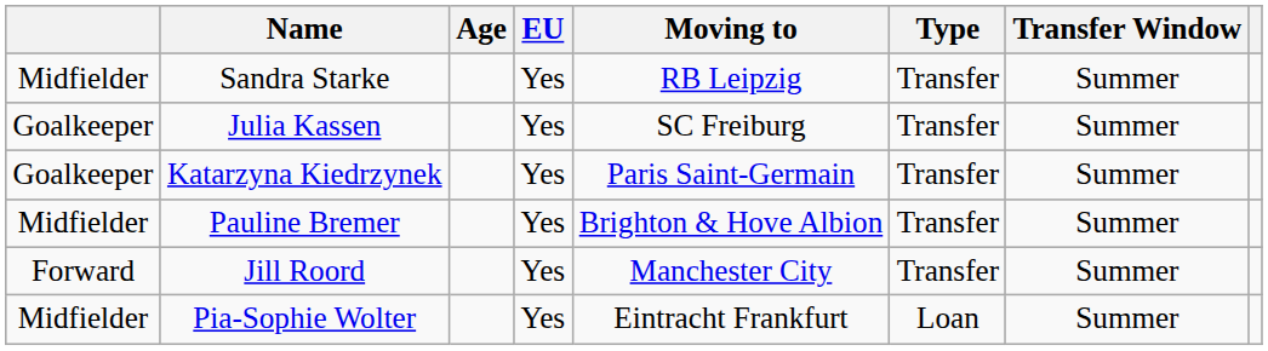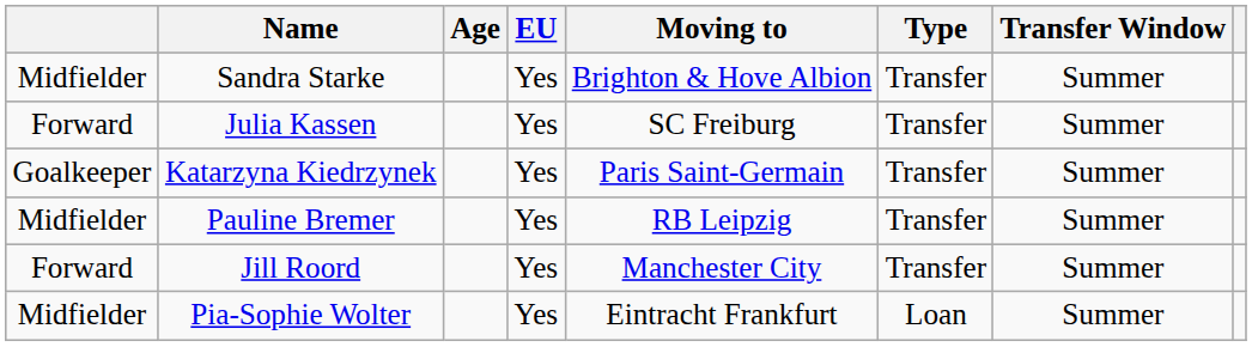 <table class="wikitable" Style="text-align: center">
 <tr>
 <th></th>
 <th>Name</th>
 <th>Age</th>
 <th><a href='#'>EU</a></th>
 <th>Moving to</th>
 <th>Type</th>
 <th>Transfer Window</th>
 <th></th>
 </tr>
 <tr>
 <td>Midfielder</td>
 <td>Sandra Starke</td>
 <td></td>
 <td>Yes</td>
-<td><a href='#'>RB Leipzig</a></td>
+<td><a href='#'>Brighton & Hove Albion</a></td>
 <td>Transfer</td>
 <td>Summer</td>
 <td></td>
 </tr>
 <tr>
-<td>Goalkeeper</td>
+<td>Forward</td>
 <td><a href='#'>Julia Kassen</a></td>
 <td></td>
 <td>Yes</td>
 <td>SC Freiburg</td>
 <td>Transfer</td>
 <td>Summer</td>
 <td></td>
 </tr>
 <tr>
 <td>Goalkeeper</td>
 <td><a href='#'>Katarzyna Kiedrzynek</a></td>
 <td></td>
 <td>Yes</td>
 <td><a href='#'>Paris Saint-Germain</a></td>
 <td>Transfer</td>
 <td>Summer</td>
 <td></td>
 </tr>
 <tr>
 <td>Midfielder</td>
 <td><a href='#'>Pauline Bremer</a></td>
 <td></td>
 <td>Yes</td>
-<td><a href='#'>Brighton & Hove Albion</a></td>
+<td><a href='#'>RB Leipzig</a></td>
 <td>Transfer</td>
 <td>Summer</td>
 <td></td>
 </tr>
 <tr>
 <td>Forward</td>
 <td><a href='#'>Jill Roord</a></td>
 <td></td>
 <td>Yes</td>
 <td><a href='#'>Manchester City</a></td>
 <td>Transfer</td>
 <td>Summer</td>
 <td></td>
 </tr>
 <tr>
 <td>Midfielder</td>
 <td><a href='#'>Pia-Sophie Wolter</a></td>
 <td></td>
 <td>Yes</td>
 <td>Eintracht Frankfurt</td>
 <td>Loan</td>
 <td>Summer</td>
 <td></td>
 </tr>
 </table>
